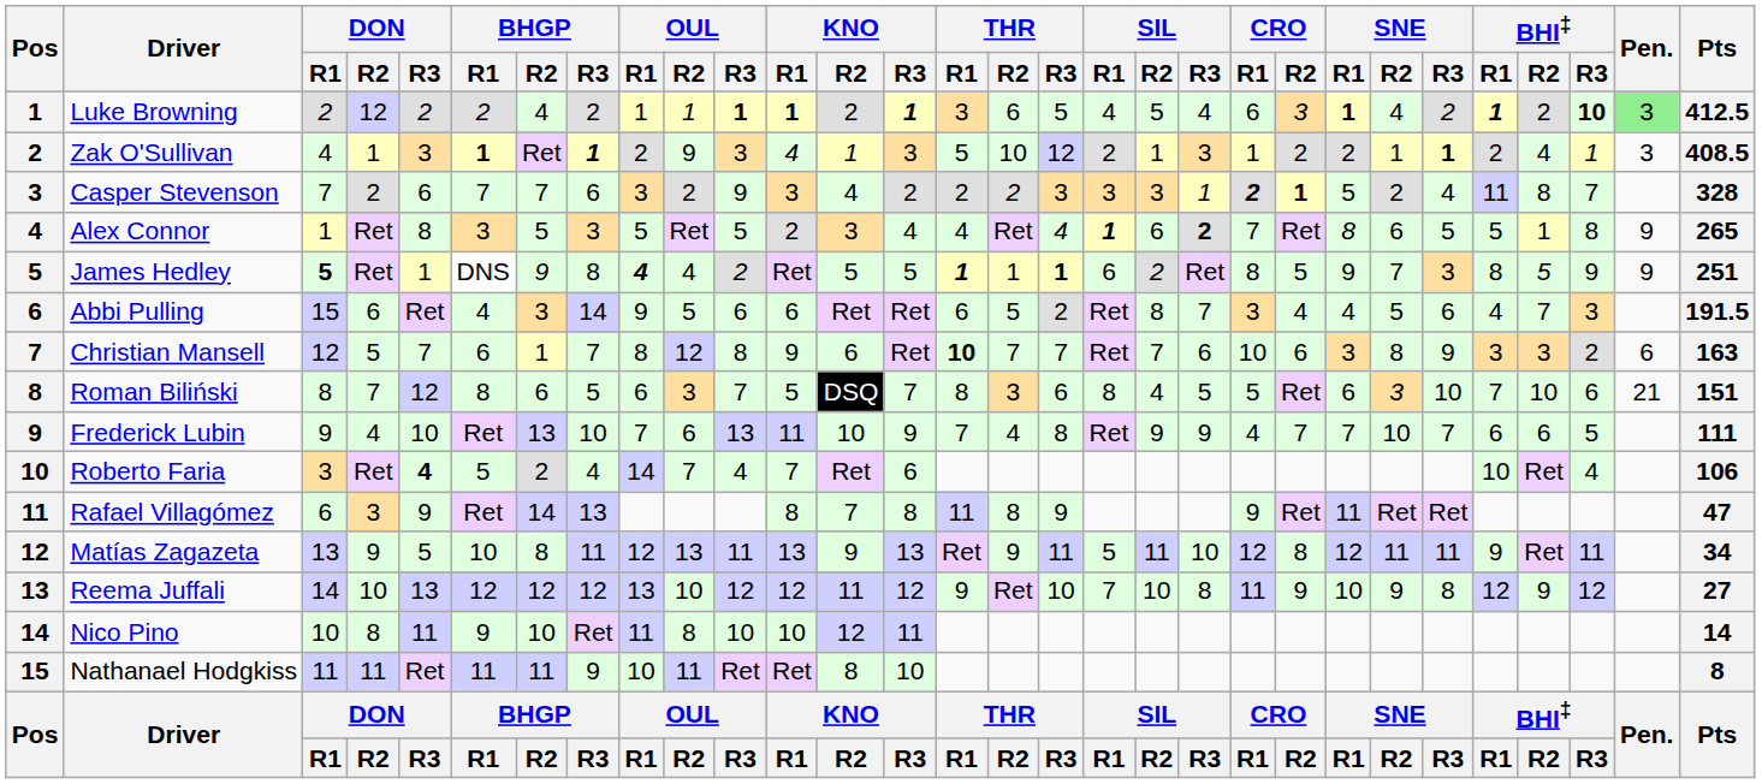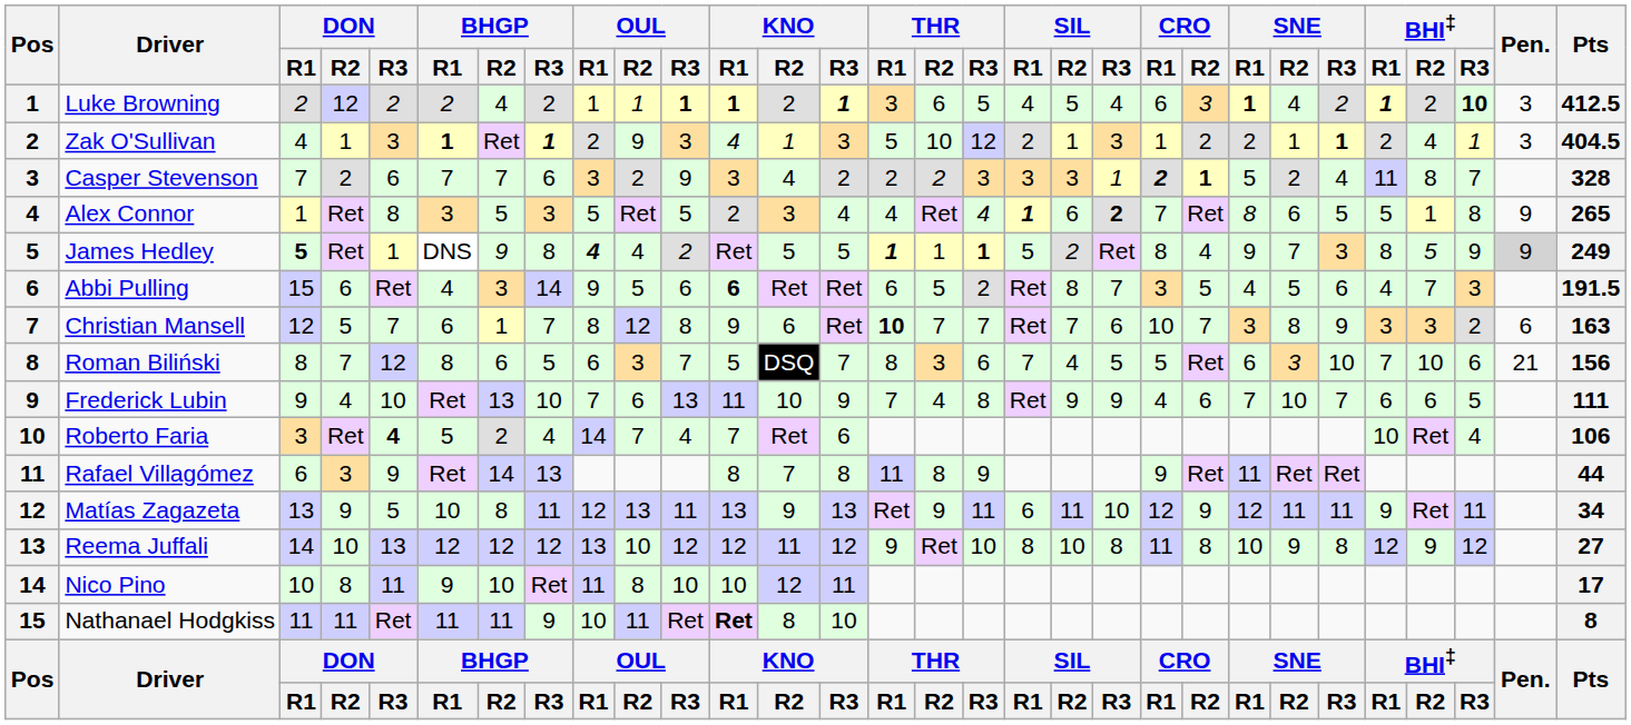 <table class="wikitable" style="font-size:85%; text-align:center">
 <tr style="background:#f9f9f9">
 <th rowspan=2>Pos</th>
 <th rowspan=2>Driver</th>
 <th colspan=3><a href='#'>DON</a></th>
 <th colspan=3><a href='#'>BHGP</a></th>
 <th colspan=3><a href='#'>OUL</a></th>
 <th colspan=3><a href='#'>KNO</a></th>
 <th colspan=3><a href='#'>THR</a></th>
 <th colspan=3><a href='#'>SIL</a></th>
 <th colspan=2><a href='#'>CRO</a></th>
 <th colspan=3><a href='#'>SNE</a></th>
 <th colspan=3><a href='#'>BHI</a><sup>‡</sup></th>
 <th rowspan=2>Pen.</th>
 <th rowspan=2>Pts</th>
 </tr>
 <tr>
 <th>R1</th>
 <th>R2</th>
 <th>R3</th>
 <th>R1</th>
 <th>R2</th>
 <th>R3</th>
 <th>R1</th>
 <th>R2</th>
 <th>R3</th>
 <th>R1</th>
 <th>R2</th>
 <th>R3</th>
 <th>R1</th>
 <th>R2</th>
 <th>R3</th>
 <th>R1</th>
 <th>R2</th>
 <th>R3</th>
 <th>R1</th>
 <th>R2</th>
 <th>R1</th>
 <th>R2</th>
 <th>R3</th>
 <th>R1</th>
 <th>R2</th>
 <th>R3</th>
 </tr>
 <tr>
 <th>1</th>
 <td style="text-align:left"> <a href='#'>Luke Browning</a></td>
 <td style="background:#dfdfdf"><em>2</em></td>
 <td style="background:#cfcfff">12</td>
 <td style="background:#dfdfdf"><em>2</em></td>
 <td style="background:#dfdfdf"><em>2</em></td>
 <td style="background:#dfffdf">4</td>
 <td style="background:#dfdfdf">2</td>
 <td style="background:#ffffbf">1</td>
 <td style="background:#ffffbf"><em>1</em></td>
 <td style="background:#ffffbf"><strong>1</strong></td>
 <td style="background:#ffffbf"><strong>1</strong></td>
 <td style="background:#dfdfdf">2</td>
 <td style="background:#ffffbf"><strong><em>1</em></strong></td>
 <td style="background:#ffdf9f">3</td>
 <td style="background:#dfffdf">6</td>
 <td style="background:#dfffdf">5</td>
 <td style="background:#dfffdf">4</td>
 <td style="background:#dfffdf">5</td>
 <td style="background:#dfffdf">4</td>
 <td style="background:#dfffdf">6</td>
 <td style="background:#ffdf9f"><em>3</em></td>
 <td style="background:#ffffbf"><strong>1</strong></td>
 <td style="background:#dfffdf">4</td>
 <td style="background:#dfdfdf"><em>2</em></td>
 <td style="background:#ffffbf"><strong><em>1</em></strong></td>
 <td style="background:#dfdfdf">2</td>
 <td style="background:#dfffdf"><strong>10</strong></td>
-<td style="background: lightgreen;">3</td>
+<td>3</td>
 <th>412.5</th>
 </tr>
 <tr>
 <th>2</th>
 <td style="text-align:left"> <a href='#'>Zak O'Sullivan</a></td>
 <td style="background:#dfffdf">4</td>
 <td style="background:#ffffbf">1</td>
 <td style="background:#ffdf9f">3</td>
 <td style="background:#ffffbf"><strong>1</strong></td>
 <td style="background:#efcfff">Ret</td>
 <td style="background:#ffffbf"><strong><em>1</em></strong></td>
 <td style="background:#dfdfdf">2</td>
 <td style="background:#dfffdf">9</td>
 <td style="background:#ffdf9f">3</td>
 <td style="background:#dfffdf"><em>4</em></td>
 <td style="background:#ffffbf"><em>1</em></td>
 <td style="background:#ffdf9f">3</td>
 <td style="background:#dfffdf">5</td>
 <td style="background:#dfffdf">10</td>
 <td style="background:#cfcfff">12</td>
 <td style="background:#dfdfdf">2</td>
 <td style="background:#ffffbf">1</td>
 <td style="background:#ffdf9f">3</td>
 <td style="background:#ffffbf">1</td>
 <td style="background:#dfdfdf">2</td>
 <td style="background:#dfdfdf">2</td>
 <td style="background:#ffffbf">1</td>
 <td style="background:#ffffbf"><strong>1</strong></td>
 <td style="background:#dfdfdf">2</td>
 <td style="background:#dfffdf">4</td>
 <td style="background:#ffffbf"><em>1</em></td>
 <td>3</td>
-<th>408.5</th>
+<th>404.5</th>
 </tr>
 <tr>
 <th>3</th>
 <td style="text-align:left"> <a href='#'>Casper Stevenson</a></td>
 <td style="background:#dfffdf">7</td>
 <td style="background:#dfdfdf">2</td>
 <td style="background:#dfffdf">6</td>
 <td style="background:#dfffdf">7</td>
 <td style="background:#dfffdf">7</td>
 <td style="background:#dfffdf">6</td>
 <td style="background:#ffdf9f">3</td>
 <td style="background:#dfdfdf">2</td>
 <td style="background:#dfffdf">9</td>
 <td style="background:#ffdf9f">3</td>
 <td style="background:#dfffdf">4</td>
 <td style="background:#dfdfdf">2</td>
 <td style="background:#dfdfdf">2</td>
 <td style="background:#dfdfdf"><em>2</em></td>
 <td style="background:#ffdf9f">3</td>
 <td style="background:#ffdf9f">3</td>
 <td style="background:#ffdf9f">3</td>
 <td style="background:#ffffbf"><em>1</em></td>
 <td style="background:#dfdfdf"><strong><em>2</em></strong></td>
 <td style="background:#ffffbf"><strong>1</strong></td>
 <td style="background:#dfffdf">5</td>
 <td style="background:#dfdfdf">2</td>
 <td style="background:#dfffdf">4</td>
 <td style="background:#cfcfff">11</td>
 <td style="background:#dfffdf">8</td>
 <td style="background:#dfffdf">7</td>
 <td></td>
 <th>328</th>
 </tr>
 <tr>
 <th>4</th>
 <td align=left> <a href='#'>Alex Connor</a></td>
 <td style="background:#ffffbf">1</td>
 <td style="background:#efcfff">Ret</td>
 <td style="background:#dfffdf">8</td>
 <td style="background:#ffdf9f">3</td>
 <td style="background:#dfffdf">5</td>
 <td style="background:#ffdf9f">3</td>
 <td style="background:#dfffdf">5</td>
 <td style="background:#efcfff">Ret</td>
 <td style="background:#dfffdf">5</td>
 <td style="background:#dfdfdf">2</td>
 <td style="background:#ffdf9f">3</td>
 <td style="background:#dfffdf">4</td>
 <td style="background:#dfffdf">4</td>
 <td style="background:#efcfff">Ret</td>
 <td style="background:#dfffdf"><em>4</em></td>
 <td style="background:#ffffbf"><strong><em>1</em></strong></td>
 <td style="background:#dfffdf">6</td>
 <td style="background:#dfdfdf"><strong>2</strong></td>
 <td style="background:#dfffdf">7</td>
 <td style="background:#efcfff">Ret</td>
 <td style="background:#dfffdf"><em>8</em></td>
 <td style="background:#dfffdf">6</td>
 <td style="background:#dfffdf">5</td>
 <td style="background:#dfffdf">5</td>
 <td style="background:#ffffbf">1</td>
 <td style="background:#dfffdf">8</td>
 <td>9</td>
 <th>265</th>
 </tr>
 <tr>
 <th>5</th>
 <td style="text-align:left"> <a href='#'>James Hedley</a></td>
 <td style="background:#dfffdf"><strong>5</strong></td>
 <td style="background:#efcfff">Ret</td>
 <td style="background:#ffffbf">1</td>
 <td style="background:#ffffff">DNS</td>
 <td style="background:#dfffdf"><em>9</em></td>
 <td style="background:#dfffdf">8</td>
 <td style="background:#dfffdf"><strong><em>4</em></strong></td>
 <td style="background:#dfffdf">4</td>
 <td style="background:#dfdfdf"><em>2</em></td>
 <td style="background:#efcfff">Ret</td>
 <td style="background:#dfffdf">5</td>
 <td style="background:#dfffdf">5</td>
 <td style="background:#ffffbf"><strong><em>1</em></strong></td>
 <td style="background:#ffffbf">1</td>
 <td style="background:#ffffbf"><strong>1</strong></td>
-<td style="background:#dfffdf">6</td>
+<td style="background:#dfffdf">5</td>
 <td style="background:#dfdfdf"><em>2</em></td>
 <td style="background:#efcfff">Ret</td>
 <td style="background:#dfffdf">8</td>
-<td style="background:#dfffdf">5</td>
+<td style="background:#dfffdf">4</td>
 <td style="background:#dfffdf">9</td>
 <td style="background:#dfffdf">7</td>
 <td style="background:#ffdf9f">3</td>
 <td style="background:#dfffdf">8</td>
 <td style="background:#dfffdf"><em>5</em></td>
 <td style="background:#dfffdf">9</td>
-<td>9</td>
-<th>251</th>
+<td style="background: lightgrey;">9</td>
+<th>249</th>
 </tr>
 <tr>
 <th>6</th>
 <td style="text-align:left"> <a href='#'>Abbi Pulling</a></td>
 <td style="background:#cfcfff">15</td>
 <td style="background:#dfffdf">6</td>
 <td style="background:#efcfff">Ret</td>
 <td style="background:#dfffdf">4</td>
 <td style="background:#ffdf9f">3</td>
 <td style="background:#cfcfff">14</td>
 <td style="background:#dfffdf">9</td>
 <td style="background:#dfffdf">5</td>
 <td style="background:#dfffdf">6</td>
-<td style="background:#dfffdf">6</td>
+<td style="background:#dfffdf"><strong>6</strong></td>
 <td style="background:#efcfff">Ret</td>
 <td style="background:#efcfff">Ret</td>
 <td style="background:#dfffdf">6</td>
 <td style="background:#dfffdf">5</td>
 <td style="background:#dfdfdf">2</td>
 <td style="background:#efcfff">Ret</td>
 <td style="background:#dfffdf">8</td>
 <td style="background:#dfffdf">7</td>
 <td style="background:#ffdf9f">3</td>
-<td style="background:#dfffdf">4</td>
+<td style="background:#dfffdf">5</td>
 <td style="background:#dfffdf">4</td>
 <td style="background:#dfffdf">5</td>
 <td style="background:#dfffdf">6</td>
 <td style="background:#dfffdf">4</td>
 <td style="background:#dfffdf">7</td>
 <td style="background:#ffdf9f">3</td>
 <td></td>
 <th>191.5</th>
 </tr>
 <tr>
 <th>7</th>
 <td style="text-align:left"> <a href='#'>Christian Mansell</a></td>
 <td style="background:#cfcfff">12</td>
 <td style="background:#dfffdf">5</td>
 <td style="background:#dfffdf">7</td>
 <td style="background:#dfffdf">6</td>
 <td style="background:#ffffbf">1</td>
 <td style="background:#dfffdf">7</td>
 <td style="background:#dfffdf">8</td>
 <td style="background:#cfcfff">12</td>
 <td style="background:#dfffdf">8</td>
 <td style="background:#dfffdf">9</td>
 <td style="background:#dfffdf">6</td>
 <td style="background:#efcfff">Ret</td>
 <td style="background:#dfffdf"><strong>10</strong></td>
 <td style="background:#dfffdf">7</td>
 <td style="background:#dfffdf">7</td>
 <td style="background:#efcfff">Ret</td>
 <td style="background:#dfffdf">7</td>
 <td style="background:#dfffdf">6</td>
 <td style="background:#dfffdf">10</td>
-<td style="background:#dfffdf">6</td>
+<td style="background:#dfffdf">7</td>
 <td style="background:#ffdf9f">3</td>
 <td style="background:#dfffdf">8</td>
 <td style="background:#dfffdf">9</td>
 <td style="background:#ffdf9f">3</td>
 <td style="background:#ffdf9f">3</td>
 <td style="background:#dfdfdf">2</td>
 <td>6</td>
 <th>163</th>
 </tr>
 <tr>
 <th>8</th>
 <td style="text-align:left"> <a href='#'>Roman Biliński</a></td>
 <td style="background:#dfffdf">8</td>
 <td style="background:#dfffdf">7</td>
 <td style="background:#cfcfff">12</td>
 <td style="background:#dfffdf">8</td>
 <td style="background:#dfffdf">6</td>
 <td style="background:#dfffdf">5</td>
 <td style="background:#dfffdf">6</td>
 <td style="background:#ffdf9f">3</td>
 <td style="background:#dfffdf">7</td>
 <td style="background:#dfffdf">5</td>
 <td style="background-color:#000000;color:white">DSQ</td>
 <td style="background:#dfffdf">7</td>
 <td style="background:#dfffdf">8</td>
 <td style="background:#ffdf9f">3</td>
 <td style="background:#dfffdf">6</td>
-<td style="background:#dfffdf">8</td>
+<td style="background:#dfffdf">7</td>
 <td style="background:#dfffdf">4</td>
 <td style="background:#dfffdf">5</td>
 <td style="background:#dfffdf">5</td>
 <td style="background:#efcfff">Ret</td>
 <td style="background:#dfffdf">6</td>
 <td style="background:#ffdf9f"><em>3</em></td>
 <td style="background:#dfffdf">10</td>
 <td style="background:#dfffdf">7</td>
 <td style="background:#dfffdf">10</td>
 <td style="background:#dfffdf">6</td>
 <td>21</td>
-<th>151</th>
+<th>156</th>
 </tr>
 <tr>
 <th>9</th>
 <td style="text-align:left"> <a href='#'>Frederick Lubin</a></td>
 <td style="background:#dfffdf">9</td>
 <td style="background:#dfffdf">4</td>
 <td style="background:#dfffdf">10</td>
 <td style="background:#efcfff">Ret</td>
 <td style="background:#cfcfff">13</td>
 <td style="background:#dfffdf">10</td>
 <td style="background:#dfffdf">7</td>
 <td style="background:#dfffdf">6</td>
 <td style="background:#cfcfff">13</td>
 <td style="background:#cfcfff">11</td>
 <td style="background:#dfffdf">10</td>
 <td style="background:#dfffdf">9</td>
 <td style="background:#dfffdf">7</td>
 <td style="background:#dfffdf">4</td>
 <td style="background:#dfffdf">8</td>
 <td style="background:#efcfff">Ret</td>
 <td style="background:#dfffdf">9</td>
 <td style="background:#dfffdf">9</td>
 <td style="background:#dfffdf">4</td>
-<td style="background:#dfffdf">7</td>
+<td style="background:#dfffdf">6</td>
 <td style="background:#dfffdf">7</td>
 <td style="background:#dfffdf">10</td>
 <td style="background:#dfffdf">7</td>
 <td style="background:#dfffdf">6</td>
 <td style="background:#dfffdf">6</td>
 <td style="background:#dfffdf">5</td>
 <td></td>
 <th>111</th>
 </tr>
 <tr>
 <th>10</th>
 <td style="text-align:left"> <a href='#'>Roberto Faria</a></td>
 <td style="background:#ffdf9f">3</td>
 <td style="background:#efcfff">Ret</td>
 <td style="background:#dfffdf"><strong>4</strong></td>
 <td style="background:#dfffdf">5</td>
 <td style="background:#dfdfdf">2</td>
 <td style="background:#dfffdf">4</td>
 <td style="background:#cfcfff">14</td>
 <td style="background:#dfffdf">7</td>
 <td style="background:#dfffdf">4</td>
 <td style="background:#dfffdf">7</td>
 <td style="background:#efcfff">Ret</td>
 <td style="background:#dfffdf">6</td>
 <td></td>
 <td></td>
 <td></td>
 <td></td>
 <td></td>
 <td></td>
 <td></td>
 <td></td>
 <td></td>
 <td></td>
 <td></td>
 <td style="background:#dfffdf">10</td>
 <td style="background:#efcfff">Ret</td>
 <td style="background:#dfffdf">4</td>
 <td></td>
 <th>106</th>
 </tr>
 <tr>
 <th>11</th>
 <td style="text-align:left"> <a href='#'>Rafael Villagómez</a></td>
 <td style="background:#dfffdf">6</td>
 <td style="background:#ffdf9f">3</td>
 <td style="background:#dfffdf">9</td>
 <td style="background:#efcfff">Ret</td>
 <td style="background:#cfcfff">14</td>
 <td style="background:#cfcfff">13</td>
 <td></td>
 <td></td>
 <td></td>
 <td style="background:#dfffdf">8</td>
 <td style="background:#dfffdf">7</td>
 <td style="background:#dfffdf">8</td>
 <td style="background:#cfcfff">11</td>
 <td style="background:#dfffdf">8</td>
 <td style="background:#dfffdf">9</td>
 <td></td>
 <td></td>
 <td></td>
 <td style="background:#dfffdf">9</td>
 <td style="background:#efcfff">Ret</td>
 <td style="background:#cfcfff">11</td>
 <td style="background:#efcfff">Ret</td>
 <td style="background:#efcfff">Ret</td>
 <td></td>
 <td></td>
 <td></td>
 <td></td>
-<th>47</th>
+<th>44</th>
 </tr>
 <tr>
 <th>12</th>
 <td style="text-align:left"> <a href='#'>Matías Zagazeta</a></td>
 <td style="background:#cfcfff">13</td>
 <td style="background:#dfffdf">9</td>
 <td style="background:#dfffdf">5</td>
 <td style="background:#dfffdf">10</td>
 <td style="background:#dfffdf">8</td>
 <td style="background:#cfcfff">11</td>
 <td style="background:#cfcfff">12</td>
 <td style="background:#cfcfff">13</td>
 <td style="background:#cfcfff">11</td>
 <td style="background:#cfcfff">13</td>
 <td style="background:#dfffdf">9</td>
 <td style="background:#cfcfff">13</td>
 <td style="background:#efcfff">Ret</td>
 <td style="background:#dfffdf">9</td>
 <td style="background:#cfcfff">11</td>
-<td style="background:#dfffdf">5</td>
+<td style="background:#dfffdf">6</td>
 <td style="background:#cfcfff">11</td>
 <td style="background:#dfffdf">10</td>
 <td style="background:#cfcfff">12</td>
-<td style="background:#dfffdf">8</td>
+<td style="background:#dfffdf">9</td>
 <td style="background:#cfcfff">12</td>
 <td style="background:#cfcfff">11</td>
 <td style="background:#cfcfff">11</td>
 <td style="background:#dfffdf">9</td>
 <td style="background:#efcfff">Ret</td>
 <td style="background:#cfcfff">11</td>
 <td></td>
 <th>34</th>
 </tr>
 <tr>
 <th>13</th>
 <td style="text-align:left"> <a href='#'>Reema Juffali</a></td>
 <td style="background:#cfcfff">14</td>
 <td style="background:#dfffdf">10</td>
 <td style="background:#cfcfff">13</td>
 <td style="background:#cfcfff">12</td>
 <td style="background:#cfcfff">12</td>
 <td style="background:#cfcfff">12</td>
 <td style="background:#cfcfff">13</td>
 <td style="background:#dfffdf">10</td>
 <td style="background:#cfcfff">12</td>
 <td style="background:#cfcfff">12</td>
 <td style="background:#cfcfff">11</td>
 <td style="background:#cfcfff">12</td>
 <td style="background:#dfffdf">9</td>
 <td style="background:#efcfff">Ret</td>
 <td style="background:#dfffdf">10</td>
-<td style="background:#dfffdf">7</td>
+<td style="background:#dfffdf">8</td>
 <td style="background:#dfffdf">10</td>
 <td style="background:#dfffdf">8</td>
 <td style="background:#cfcfff">11</td>
-<td style="background:#dfffdf">9</td>
+<td style="background:#dfffdf">8</td>
 <td style="background:#dfffdf">10</td>
 <td style="background:#dfffdf">9</td>
 <td style="background:#dfffdf">8</td>
 <td style="background:#cfcfff">12</td>
 <td style="background:#dfffdf">9</td>
 <td style="background:#cfcfff">12</td>
 <td></td>
 <th>27</th>
 </tr>
 <tr>
 <th>14</th>
 <td style="text-align:left"> <a href='#'>Nico Pino</a></td>
 <td style="background:#dfffdf">10</td>
 <td style="background:#dfffdf">8</td>
 <td style="background:#cfcfff">11</td>
 <td style="background:#dfffdf">9</td>
 <td style="background:#dfffdf">10</td>
 <td style="background:#efcfff">Ret</td>
 <td style="background:#cfcfff">11</td>
 <td style="background:#dfffdf">8</td>
 <td style="background:#dfffdf">10</td>
 <td style="background:#dfffdf">10</td>
 <td style="background:#cfcfff">12</td>
 <td style="background:#cfcfff">11</td>
 <td></td>
 <td></td>
 <td></td>
 <td></td>
 <td></td>
 <td></td>
 <td></td>
 <td></td>
 <td></td>
 <td></td>
 <td></td>
 <td></td>
 <td></td>
 <td></td>
 <td></td>
-<th>14</th>
+<th>17</th>
 </tr>
 <tr>
 <th>15</th>
 <td style="text-align:left" nowrap> Nathanael Hodgkiss</td>
 <td style="background:#cfcfff">11</td>
 <td style="background:#cfcfff">11</td>
 <td style="background:#efcfff">Ret</td>
 <td style="background:#cfcfff">11</td>
 <td style="background:#cfcfff">11</td>
 <td style="background:#dfffdf">9</td>
 <td style="background:#dfffdf">10</td>
 <td style="background:#cfcfff">11</td>
 <td style="background:#efcfff">Ret</td>
-<td style="background:#efcfff">Ret</td>
+<td style="background:#efcfff"><strong>Ret</strong></td>
 <td style="background:#dfffdf">8</td>
 <td style="background:#dfffdf">10</td>
 <td></td>
 <td></td>
 <td></td>
 <td></td>
 <td></td>
 <td></td>
 <td></td>
 <td></td>
 <td></td>
 <td></td>
 <td></td>
 <td></td>
 <td></td>
 <td></td>
 <td></td>
 <th>8</th>
 </tr>
 <tr>
 <th rowspan=2>Pos</th>
 <th rowspan=2>Driver</th>
 <th colspan=3><a href='#'>DON</a></th>
 <th colspan=3><a href='#'>BHGP</a></th>
 <th colspan=3><a href='#'>OUL</a></th>
 <th colspan=3><a href='#'>KNO</a></th>
 <th colspan=3><a href='#'>THR</a></th>
 <th colspan=3><a href='#'>SIL</a></th>
 <th colspan=2><a href='#'>CRO</a></th>
 <th colspan=3><a href='#'>SNE</a></th>
 <th colspan=3><a href='#'>BHI</a><sup>‡</sup></th>
 <th rowspan=2>Pen.</th>
 <th rowspan=2>Pts</th>
 </tr>
 <tr>
 <th>R1</th>
 <th>R2</th>
 <th>R3</th>
 <th>R1</th>
 <th>R2</th>
 <th>R3</th>
 <th>R1</th>
 <th>R2</th>
 <th>R3</th>
 <th>R1</th>
 <th>R2</th>
 <th>R3</th>
 <th>R1</th>
 <th>R2</th>
 <th>R3</th>
 <th>R1</th>
 <th>R2</th>
 <th>R3</th>
 <th>R1</th>
 <th>R2</th>
 <th>R1</th>
 <th>R2</th>
 <th>R3</th>
 <th>R1</th>
 <th>R2</th>
 <th>R3</th>
 </tr>
 </table>
